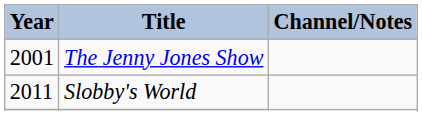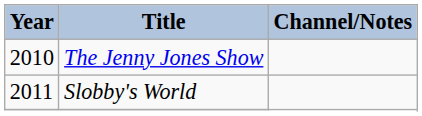 <table class="wikitable">
 <tr>
 <th style="background:#B0C4DE;">Year</th>
 <th style="background:#B0C4DE;">Title</th>
 <th style="background:#B0C4DE;">Channel/Notes</th>
 </tr>
 <tr>
-<td>2001</td>
+<td>2010</td>
 <td><em><a href='#'>The Jenny Jones Show</a></em></td>
 <td></td>
 </tr>
 <tr>
 <td>2011</td>
 <td><em>Slobby's World</em></td>
 </tr>
 <tr>
 </tr>
 </table>
